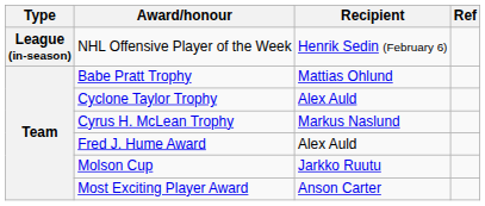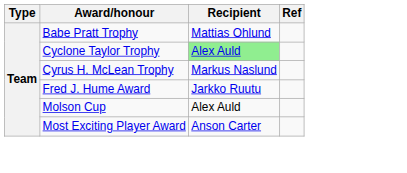 <table class="wikitable">
 <tr>
 <th scope="col">Type</th>
 <th scope="col">Award/honour</th>
 <th scope="col">Recipient</th>
 <th scope="col">Ref</th>
-</tr>
-<tr>
-<th scope="row">League<br><small>(in-season)</small></th>
-<td>NHL Offensive Player of the Week</td>
-<td><a href='#'>Henrik Sedin</a> <small>(February 6)</small></td>
-<td></td>
 </tr>
 <tr>
 <th scope="row" rowspan="6">Team</th>
 <td><a href='#'>Babe Pratt Trophy</a></td>
 <td><a href='#'>Mattias Ohlund</a></td>
 <td></td>
 </tr>
 <tr>
 <td><a href='#'>Cyclone Taylor Trophy</a></td>
-<td><a href='#'>Alex Auld</a></td>
+<td style="background: lightgreen;"><a href='#'>Alex Auld</a></td>
 <td></td>
 </tr>
 <tr>
 <td><a href='#'>Cyrus H. McLean Trophy</a></td>
 <td><a href='#'>Markus Naslund</a></td>
 <td></td>
 </tr>
 <tr>
 <td><a href='#'>Fred J. Hume Award</a></td>
-<td>Alex Auld</td>
+<td><a href='#'>Jarkko Ruutu</a></td>
 <td></td>
 </tr>
 <tr>
 <td><a href='#'>Molson Cup</a></td>
-<td><a href='#'>Jarkko Ruutu</a></td>
+<td>Alex Auld</td>
 <td></td>
 </tr>
 <tr>
 <td><a href='#'>Most Exciting Player Award</a></td>
 <td><a href='#'>Anson Carter</a></td>
 <td></td>
 </tr>
 </table>
